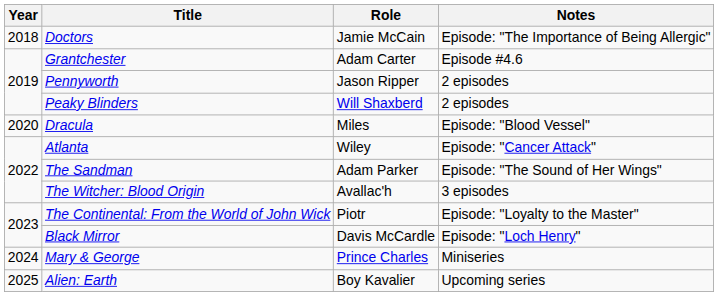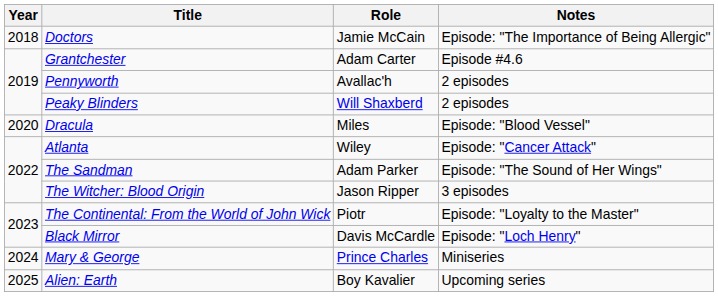 <table class="wikitable">
 <tr>
 <th>Year</th>
 <th>Title</th>
 <th>Role</th>
 <th>Notes</th>
 </tr>
 <tr>
 <td>2018</td>
 <td><em><a href='#'>Doctors</a></em></td>
 <td>Jamie McCain</td>
 <td>Episode: "The Importance of Being Allergic"</td>
 </tr>
 <tr>
 <td rowspan="3">2019</td>
 <td><em><a href='#'>Grantchester</a></em></td>
 <td>Adam Carter</td>
 <td>Episode #4.6</td>
 </tr>
 <tr>
 <td><em><a href='#'>Pennyworth</a></em></td>
-<td>Jason Ripper</td>
+<td>Avallac'h</td>
 <td>2 episodes</td>
 </tr>
 <tr>
 <td><em><a href='#'>Peaky Blinders</a></em></td>
 <td><a href='#'>Will Shaxberd</a></td>
 <td>2 episodes</td>
 </tr>
 <tr>
 <td>2020</td>
 <td><em><a href='#'>Dracula</a></em></td>
 <td>Miles</td>
 <td>Episode: "Blood Vessel"</td>
 </tr>
 <tr>
 <td rowspan="3">2022</td>
 <td><em><a href='#'>Atlanta</a></em></td>
 <td>Wiley</td>
 <td>Episode: "<a href='#'>Cancer Attack</a>"</td>
 </tr>
 <tr>
 <td><em><a href='#'>The Sandman</a></em></td>
 <td>Adam Parker</td>
 <td>Episode: "The Sound of Her Wings"</td>
 </tr>
 <tr>
 <td><em><a href='#'>The Witcher: Blood Origin</a></em></td>
-<td>Avallac'h</td>
+<td>Jason Ripper</td>
 <td>3 episodes</td>
 </tr>
 <tr>
 <td rowspan="2">2023</td>
 <td><em><a href='#'>The Continental: From the World of John Wick</a></em></td>
 <td>Piotr</td>
 <td>Episode: "Loyalty to the Master"</td>
 </tr>
 <tr>
 <td><em><a href='#'>Black Mirror</a></em></td>
 <td>Davis McCardle</td>
 <td>Episode: "<a href='#'>Loch Henry</a>"</td>
 </tr>
 <tr>
 <td>2024</td>
 <td><em><a href='#'>Mary & George</a></em></td>
 <td><a href='#'>Prince Charles</a></td>
 <td>Miniseries</td>
 </tr>
 <tr>
 <td>2025</td>
 <td><em><a href='#'>Alien: Earth</a></em></td>
 <td>Boy Kavalier</td>
 <td>Upcoming series</td>
 </tr>
 </table>
